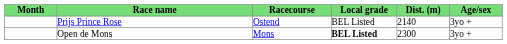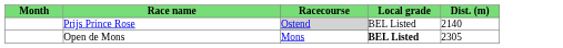 <table class = "sortable" | border="1" cellpadding="0" style="border-collapse: collapse; font-size:90%">
 <tr bgcolor="#77dd77" align="center">
 <th>Month</th>
 <th>Race name</th>
 <th>Racecourse</th>
 <th>Local grade</th>
 <th>Dist. (m)</th>
-<th>Age/sex</th>
 </tr>
 <tr>
 <td width=80px></td>
 <td width=300px><a href='#'>Prijs Prince Rose</a></td>
-<td width=120px><a href='#'>Ostend</a></td>
+<td width=120px style="background: lightgrey;"><a href='#'>Ostend</a></td>
 <td width=100px>BEL Listed</td>
 <td width=80px>2140</td>
-<td width=80px>3yo +</td>
 </tr>
 <tr>
 <td></td>
 <td>Open de Mons</td>
 <td><a href='#'>Mons</a></td>
 <td><strong>BEL Listed</strong></td>
-<td>2300</td>
-<td>3yo +</td>
+<td>2305</td>
 </tr>
 </table>
